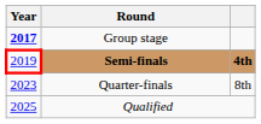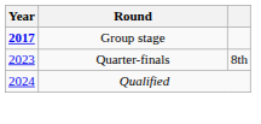 <table class="wikitable" style="text-align: center; font-size:90%">
 <tr>
 <th>Year</th>
 <th style="width:200px">Round</th>
 <th></th>
 </tr>
 <tr>
 <td><strong><a href='#'>2017</a></strong></td>
 <td>Group stage</td>
 <td></td>
 </tr>
 <tr>
-<td style="border: 3px solid red"><a href='#'>2019</a></td>
-<td bgcolor="cc9966"><strong>Semi-finals</strong></td>
-<td bgcolor="cc9966"><strong>4th</strong></td>
-</tr>
-<tr>
 <td><a href='#'>2023</a></td>
 <td>Quarter-finals</td>
 <td>8th</td>
 </tr>
 <tr>
-<td><a href='#'>2025</a></td>
+<td><a href='#'>2024</a></td>
 <td colspan="2"><em>Qualified</em></td>
 </tr>
 </table>
